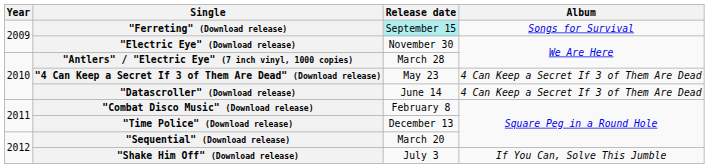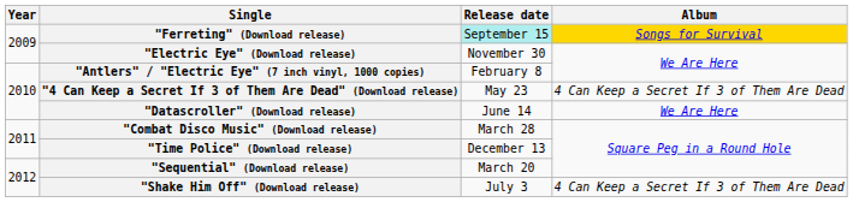 <table class="wikitable plainrowheaders" style="text-align:center;" border="1">
 <tr>
 <th scope="col" rowspan="1">Year</th>
 <th scope="col" rowspan="1">Single</th>
 <th scope="col" rowspan="1">Release date</th>
 <th scope="col" rowspan="1">Album</th>
 </tr>
 <tr>
 <td rowspan="2">2009</td>
 <th scope="row">"Ferreting" <small>(Download release)</small></th>
 <td style="background: paleturquoise;">September 15</td>
-<td><em><a href='#'>Songs for Survival</a></em></td>
+<td style="background: gold;"><em><a href='#'>Songs for Survival</a></em></td>
 </tr>
 <tr>
 <th scope="row">"Electric Eye" <small>(Download release)</small></th>
 <td>November 30</td>
 <td rowspan="2"><em><a href='#'>We Are Here</a></em></td>
 </tr>
 <tr>
 <td rowspan="3">2010</td>
 <th scope="row">"Antlers" / "Electric Eye" <small>(7 inch vinyl, 1000 copies)</small></th>
-<td>March 28</td>
+<td>February 8</td>
 </tr>
 <tr>
 <th scope="row">"4 Can Keep a Secret If 3 of Them Are Dead" <small>(Download release)</small></th>
 <td>May 23</td>
 <td><em>4 Can Keep a Secret If 3 of Them Are Dead</em></td>
 </tr>
 <tr>
 <th scope="row">"Datascroller" <small>(Download release)</small></th>
 <td>June 14</td>
-<td><em>4 Can Keep a Secret If 3 of Them Are Dead</em></td>
+<td><em><a href='#'>We Are Here</a></em></td>
 </tr>
 <tr>
 <td rowspan="2">2011</td>
 <th scope="row">"Combat Disco Music" <small>(Download release)</small></th>
-<td>February 8</td>
+<td>March 28</td>
 <td rowspan="3"><em><a href='#'>Square Peg in a Round Hole</a></em></td>
 </tr>
 <tr>
 <th scope="row">"Time Police" <small>(Download release)</small></th>
 <td>December 13</td>
 </tr>
 <tr>
 <td rowspan="2">2012</td>
 <th scope="row">"Sequential" <small>(Download release)</small></th>
 <td>March 20</td>
 </tr>
 <tr>
 <th scope="row">"Shake Him Off" <small>(Download release)</small></th>
 <td>July 3</td>
-<td><em>If You Can, Solve This Jumble</em></td>
+<td><em>4 Can Keep a Secret If 3 of Them Are Dead</em></td>
 </tr>
 </table>
